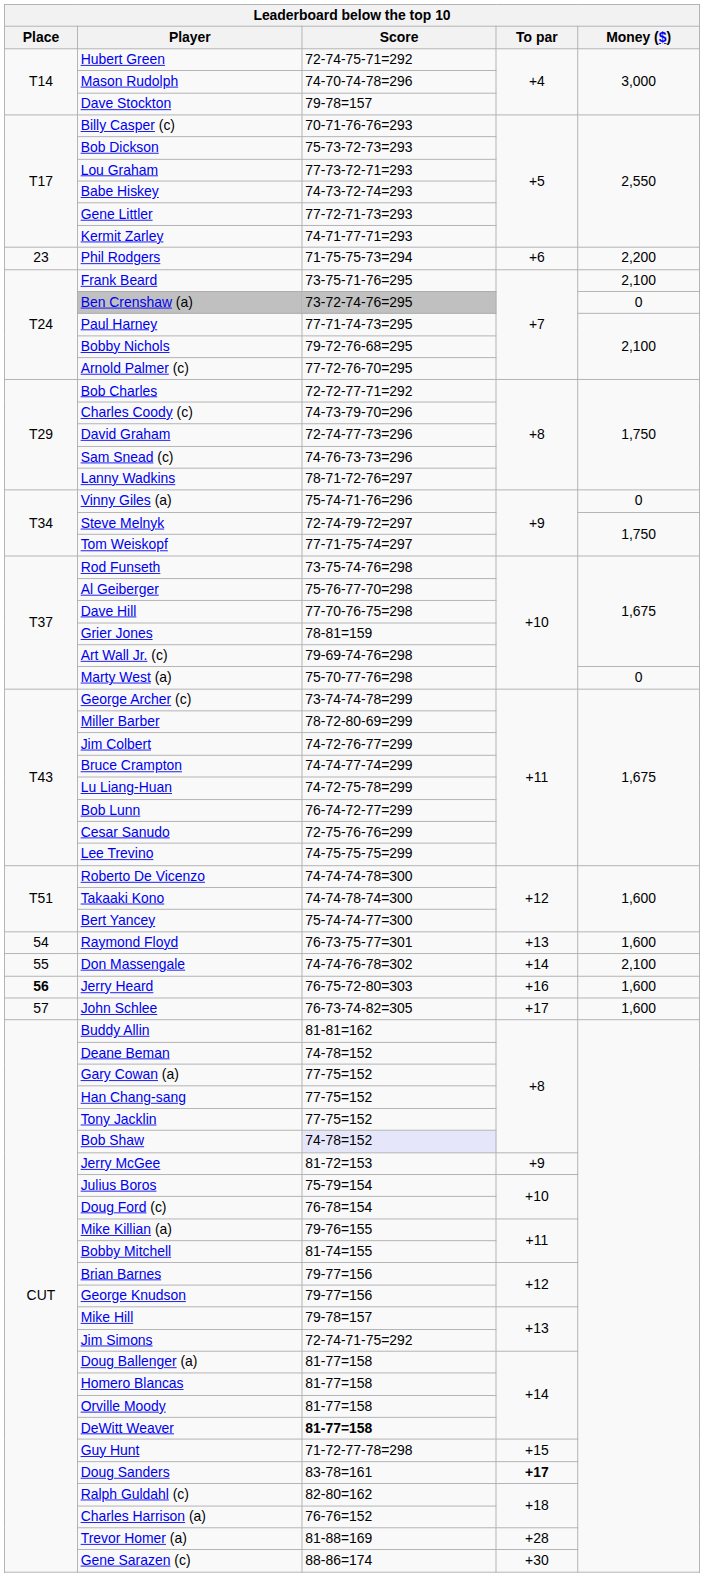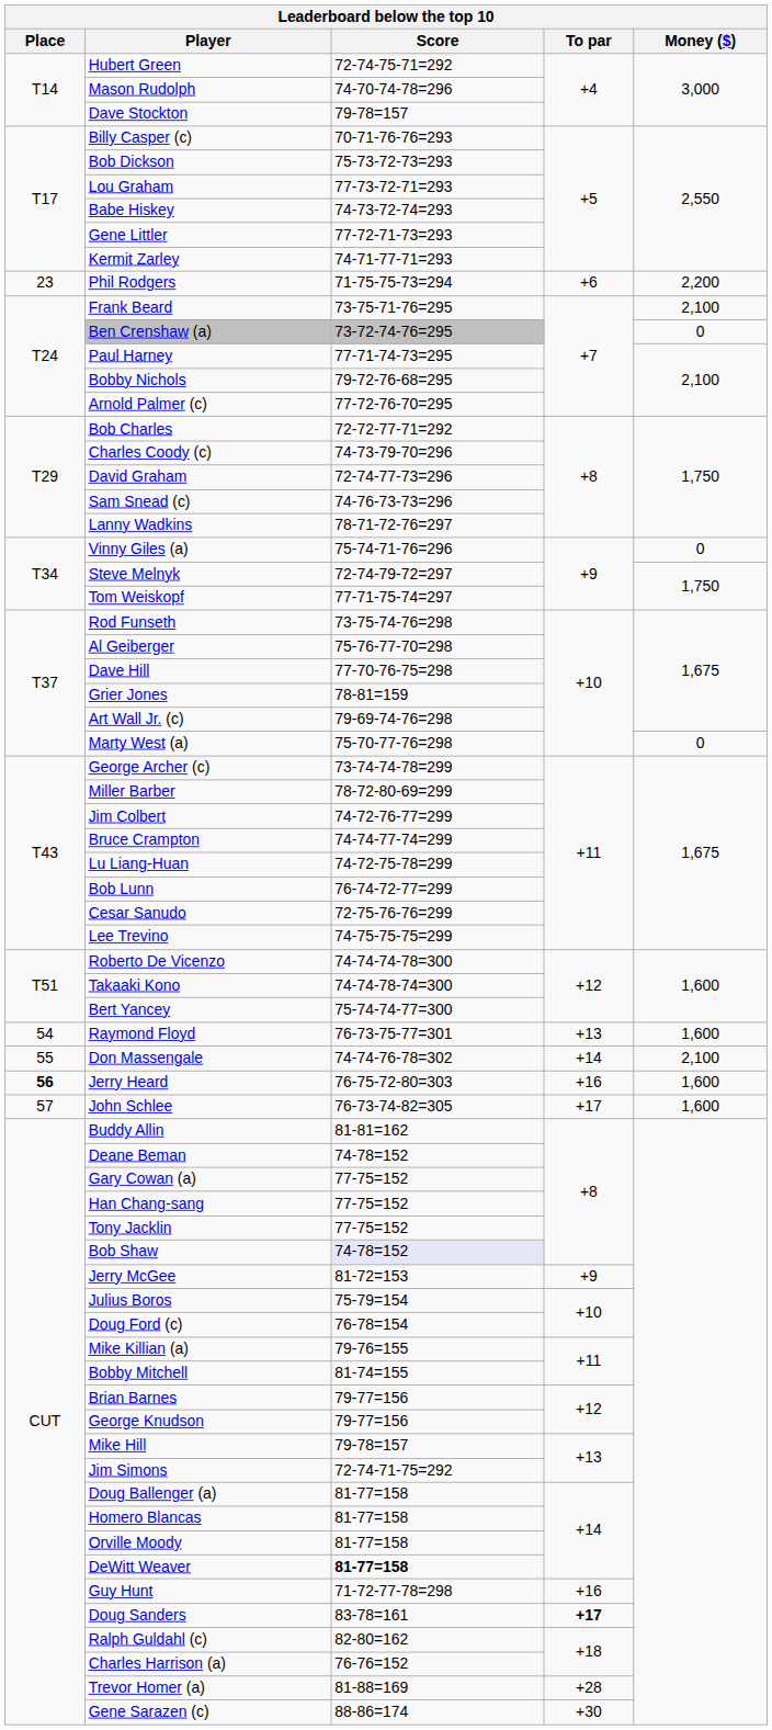 <table class="collapsible collapsed wikitable" style="width:50em; margin-top:-1px">
 <tr>
 <th scope="col" colspan="6">Leaderboard below the top 10</th>
 </tr>
 <tr>
 <th>Place</th>
 <th>Player</th>
 <th>Score</th>
 <th>To par</th>
 <th>Money (<a href='#'>$</a>)</th>
 </tr>
 <tr>
 <td rowspan=3 align=center>T14</td>
 <td> <a href='#'>Hubert Green</a></td>
 <td>72-74-75-71=292</td>
 <td rowspan=3 align=center>+4</td>
 <td rowspan=3 align=center>3,000</td>
 </tr>
 <tr>
 <td> <a href='#'>Mason Rudolph</a></td>
 <td>74-70-74-78=296</td>
 </tr>
 <tr>
 <td> <a href='#'>Dave Stockton</a></td>
 <td>79-78=157</td>
 </tr>
 <tr>
 <td rowspan=6 align=center>T17</td>
 <td> <a href='#'>Billy Casper</a> (c)</td>
 <td>70-71-76-76=293</td>
 <td rowspan=6 align=center>+5</td>
 <td rowspan=6 align=center>2,550</td>
 </tr>
 <tr>
 <td> <a href='#'>Bob Dickson</a></td>
 <td>75-73-72-73=293</td>
 </tr>
 <tr>
 <td> <a href='#'>Lou Graham</a></td>
 <td>77-73-72-71=293</td>
 </tr>
 <tr>
 <td> <a href='#'>Babe Hiskey</a></td>
 <td>74-73-72-74=293</td>
 </tr>
 <tr>
 <td> <a href='#'>Gene Littler</a></td>
 <td>77-72-71-73=293</td>
 </tr>
 <tr>
 <td> <a href='#'>Kermit Zarley</a></td>
 <td>74-71-77-71=293</td>
 </tr>
 <tr>
 <td align=center>23</td>
 <td> <a href='#'>Phil Rodgers</a></td>
 <td>71-75-75-73=294</td>
 <td align=center>+6</td>
 <td align=center>2,200</td>
 </tr>
 <tr>
 <td rowspan=5 align=center>T24</td>
 <td> <a href='#'>Frank Beard</a></td>
 <td>73-75-71-76=295</td>
 <td rowspan=5 align=center>+7</td>
 <td align=center>2,100</td>
 </tr>
 <tr>
 <td style="background:silver"> <a href='#'>Ben Crenshaw</a> (a)</td>
 <td style="background:silver">73-72-74-76=295</td>
 <td align=center>0</td>
 </tr>
 <tr>
 <td> <a href='#'>Paul Harney</a></td>
 <td>77-71-74-73=295</td>
 <td rowspan=3 align=center>2,100</td>
 </tr>
 <tr>
 <td> <a href='#'>Bobby Nichols</a></td>
 <td>79-72-76-68=295</td>
 </tr>
 <tr>
 <td> <a href='#'>Arnold Palmer</a> (c)</td>
 <td>77-72-76-70=295</td>
 </tr>
 <tr>
 <td rowspan=5 align=center>T29</td>
 <td> <a href='#'>Bob Charles</a></td>
 <td>72-72-77-71=292</td>
 <td rowspan=5 align=center>+8</td>
 <td rowspan=5 align=center>1,750</td>
 </tr>
 <tr>
 <td> <a href='#'>Charles Coody</a> (c)</td>
 <td>74-73-79-70=296</td>
 </tr>
 <tr>
 <td> <a href='#'>David Graham</a></td>
 <td>72-74-77-73=296</td>
 </tr>
 <tr>
 <td> <a href='#'>Sam Snead</a> (c)</td>
 <td>74-76-73-73=296</td>
 </tr>
 <tr>
 <td> <a href='#'>Lanny Wadkins</a></td>
 <td>78-71-72-76=297</td>
 </tr>
 <tr>
 <td rowspan=3 align=center>T34</td>
 <td> <a href='#'>Vinny Giles</a> (a)</td>
 <td>75-74-71-76=296</td>
 <td rowspan=3 align=center>+9</td>
 <td align=center>0</td>
 </tr>
 <tr>
 <td> <a href='#'>Steve Melnyk</a></td>
 <td>72-74-79-72=297</td>
 <td rowspan=2 align=center>1,750</td>
 </tr>
 <tr>
 <td> <a href='#'>Tom Weiskopf</a></td>
 <td>77-71-75-74=297</td>
 </tr>
 <tr>
 <td rowspan=6 align=center>T37</td>
 <td> <a href='#'>Rod Funseth</a></td>
 <td>73-75-74-76=298</td>
 <td rowspan=6 align=center>+10</td>
 <td rowspan=5 align=center>1,675</td>
 </tr>
 <tr>
 <td> <a href='#'>Al Geiberger</a></td>
 <td>75-76-77-70=298</td>
 </tr>
 <tr>
 <td> <a href='#'>Dave Hill</a></td>
 <td>77-70-76-75=298</td>
 </tr>
 <tr>
 <td> <a href='#'>Grier Jones</a></td>
 <td>78-81=159</td>
 </tr>
 <tr>
 <td> <a href='#'>Art Wall Jr.</a> (c)</td>
 <td>79-69-74-76=298</td>
 </tr>
 <tr>
 <td> <a href='#'>Marty West</a> (a)</td>
 <td>75-70-77-76=298</td>
 <td align=center>0</td>
 </tr>
 <tr>
 <td rowspan=8 align=center>T43</td>
 <td> <a href='#'>George Archer</a> (c)</td>
 <td>73-74-74-78=299</td>
 <td rowspan=8 align=center>+11</td>
 <td rowspan=8 align=center>1,675</td>
 </tr>
 <tr>
 <td> <a href='#'>Miller Barber</a></td>
 <td>78-72-80-69=299</td>
 </tr>
 <tr>
 <td> <a href='#'>Jim Colbert</a></td>
 <td>74-72-76-77=299</td>
 </tr>
 <tr>
 <td> <a href='#'>Bruce Crampton</a></td>
 <td>74-74-77-74=299</td>
 </tr>
 <tr>
 <td> <a href='#'>Lu Liang-Huan</a></td>
 <td>74-72-75-78=299</td>
 </tr>
 <tr>
 <td> <a href='#'>Bob Lunn</a></td>
 <td>76-74-72-77=299</td>
 </tr>
 <tr>
 <td> <a href='#'>Cesar Sanudo</a></td>
 <td>72-75-76-76=299</td>
 </tr>
 <tr>
 <td> <a href='#'>Lee Trevino</a></td>
 <td>74-75-75-75=299</td>
 </tr>
 <tr>
 <td rowspan=3 align=center>T51</td>
 <td> <a href='#'>Roberto De Vicenzo</a></td>
 <td>74-74-74-78=300</td>
 <td rowspan=3 align=center>+12</td>
 <td rowspan=3 align=center>1,600</td>
 </tr>
 <tr>
 <td> <a href='#'>Takaaki Kono</a></td>
 <td>74-74-78-74=300</td>
 </tr>
 <tr>
 <td> <a href='#'>Bert Yancey</a></td>
 <td>75-74-74-77=300</td>
 </tr>
 <tr>
 <td align=center>54</td>
 <td> <a href='#'>Raymond Floyd</a></td>
 <td>76-73-75-77=301</td>
 <td align=center>+13</td>
 <td align=center>1,600</td>
 </tr>
 <tr>
 <td align=center>55</td>
 <td> <a href='#'>Don Massengale</a></td>
 <td>74-74-76-78=302</td>
 <td align=center>+14</td>
 <td align=center>2,100</td>
 </tr>
 <tr>
 <td align=center><strong>56</strong></td>
 <td> <a href='#'>Jerry Heard</a></td>
 <td>76-75-72-80=303</td>
 <td align=center>+16</td>
 <td align=center>1,600</td>
 </tr>
 <tr>
 <td align=center>57</td>
 <td> <a href='#'>John Schlee</a></td>
 <td>76-73-74-82=305</td>
 <td align=center>+17</td>
 <td align=center>1,600</td>
 </tr>
 <tr>
 <td rowspan=25 align=center>CUT</td>
 <td> <a href='#'>Buddy Allin</a></td>
 <td>81-81=162</td>
 <td rowspan=6 align=center>+8</td>
 <td rowspan=25 align=center></td>
 </tr>
 <tr>
 <td> <a href='#'>Deane Beman</a></td>
 <td>74-78=152</td>
 </tr>
 <tr>
 <td> <a href='#'>Gary Cowan</a> (a)</td>
 <td>77-75=152</td>
 </tr>
 <tr>
 <td> <a href='#'>Han Chang-sang</a></td>
 <td>77-75=152</td>
 </tr>
 <tr>
 <td> <a href='#'>Tony Jacklin</a></td>
 <td>77-75=152</td>
 </tr>
 <tr>
 <td> <a href='#'>Bob Shaw</a></td>
 <td style="background: lavender;">74-78=152</td>
 </tr>
 <tr>
 <td> <a href='#'>Jerry McGee</a></td>
 <td>81-72=153</td>
 <td align=center>+9</td>
 </tr>
 <tr>
 <td> <a href='#'>Julius Boros</a></td>
 <td>75-79=154</td>
 <td rowspan=2 align=center>+10</td>
 </tr>
 <tr>
 <td> <a href='#'>Doug Ford</a> (c)</td>
 <td>76-78=154</td>
 </tr>
 <tr>
 <td> <a href='#'>Mike Killian</a> (a)</td>
 <td>79-76=155</td>
 <td rowspan=2 align=center>+11</td>
 </tr>
 <tr>
 <td> <a href='#'>Bobby Mitchell</a></td>
 <td>81-74=155</td>
 </tr>
 <tr>
 <td> <a href='#'>Brian Barnes</a></td>
 <td>79-77=156</td>
 <td rowspan=2 align=center>+12</td>
 </tr>
 <tr>
 <td> <a href='#'>George Knudson</a></td>
 <td>79-77=156</td>
 </tr>
 <tr>
 <td> <a href='#'>Mike Hill</a></td>
 <td>79-78=157</td>
 <td rowspan=2 align=center>+13</td>
 </tr>
 <tr>
 <td> <a href='#'>Jim Simons</a></td>
 <td>72-74-71-75=292</td>
 </tr>
 <tr>
 <td> <a href='#'>Doug Ballenger</a> (a)</td>
 <td>81-77=158</td>
 <td rowspan=4 align=center>+14</td>
 </tr>
 <tr>
 <td> <a href='#'>Homero Blancas</a></td>
 <td>81-77=158</td>
 </tr>
 <tr>
 <td> <a href='#'>Orville Moody</a></td>
 <td>81-77=158</td>
 </tr>
 <tr>
 <td> <a href='#'>DeWitt Weaver</a></td>
 <td><strong>81-77=158</strong></td>
 </tr>
 <tr>
 <td> <a href='#'>Guy Hunt</a></td>
 <td>71-72-77-78=298</td>
-<td align=center>+15</td>
+<td align=center>+16</td>
 </tr>
 <tr>
 <td> <a href='#'>Doug Sanders</a></td>
 <td>83-78=161</td>
 <td align=center><strong>+17</strong></td>
 </tr>
 <tr>
 <td> <a href='#'>Ralph Guldahl</a> (c)</td>
 <td>82-80=162</td>
 <td rowspan=2 align=center>+18</td>
 </tr>
 <tr>
 <td> <a href='#'>Charles Harrison</a> (a)</td>
 <td>76-76=152</td>
 </tr>
 <tr>
 <td> <a href='#'>Trevor Homer</a> (a)</td>
 <td>81-88=169</td>
 <td align=center>+28</td>
 </tr>
 <tr>
 <td> <a href='#'>Gene Sarazen</a> (c)</td>
 <td>88-86=174</td>
 <td align=center>+30</td>
 </tr>
 </table>
